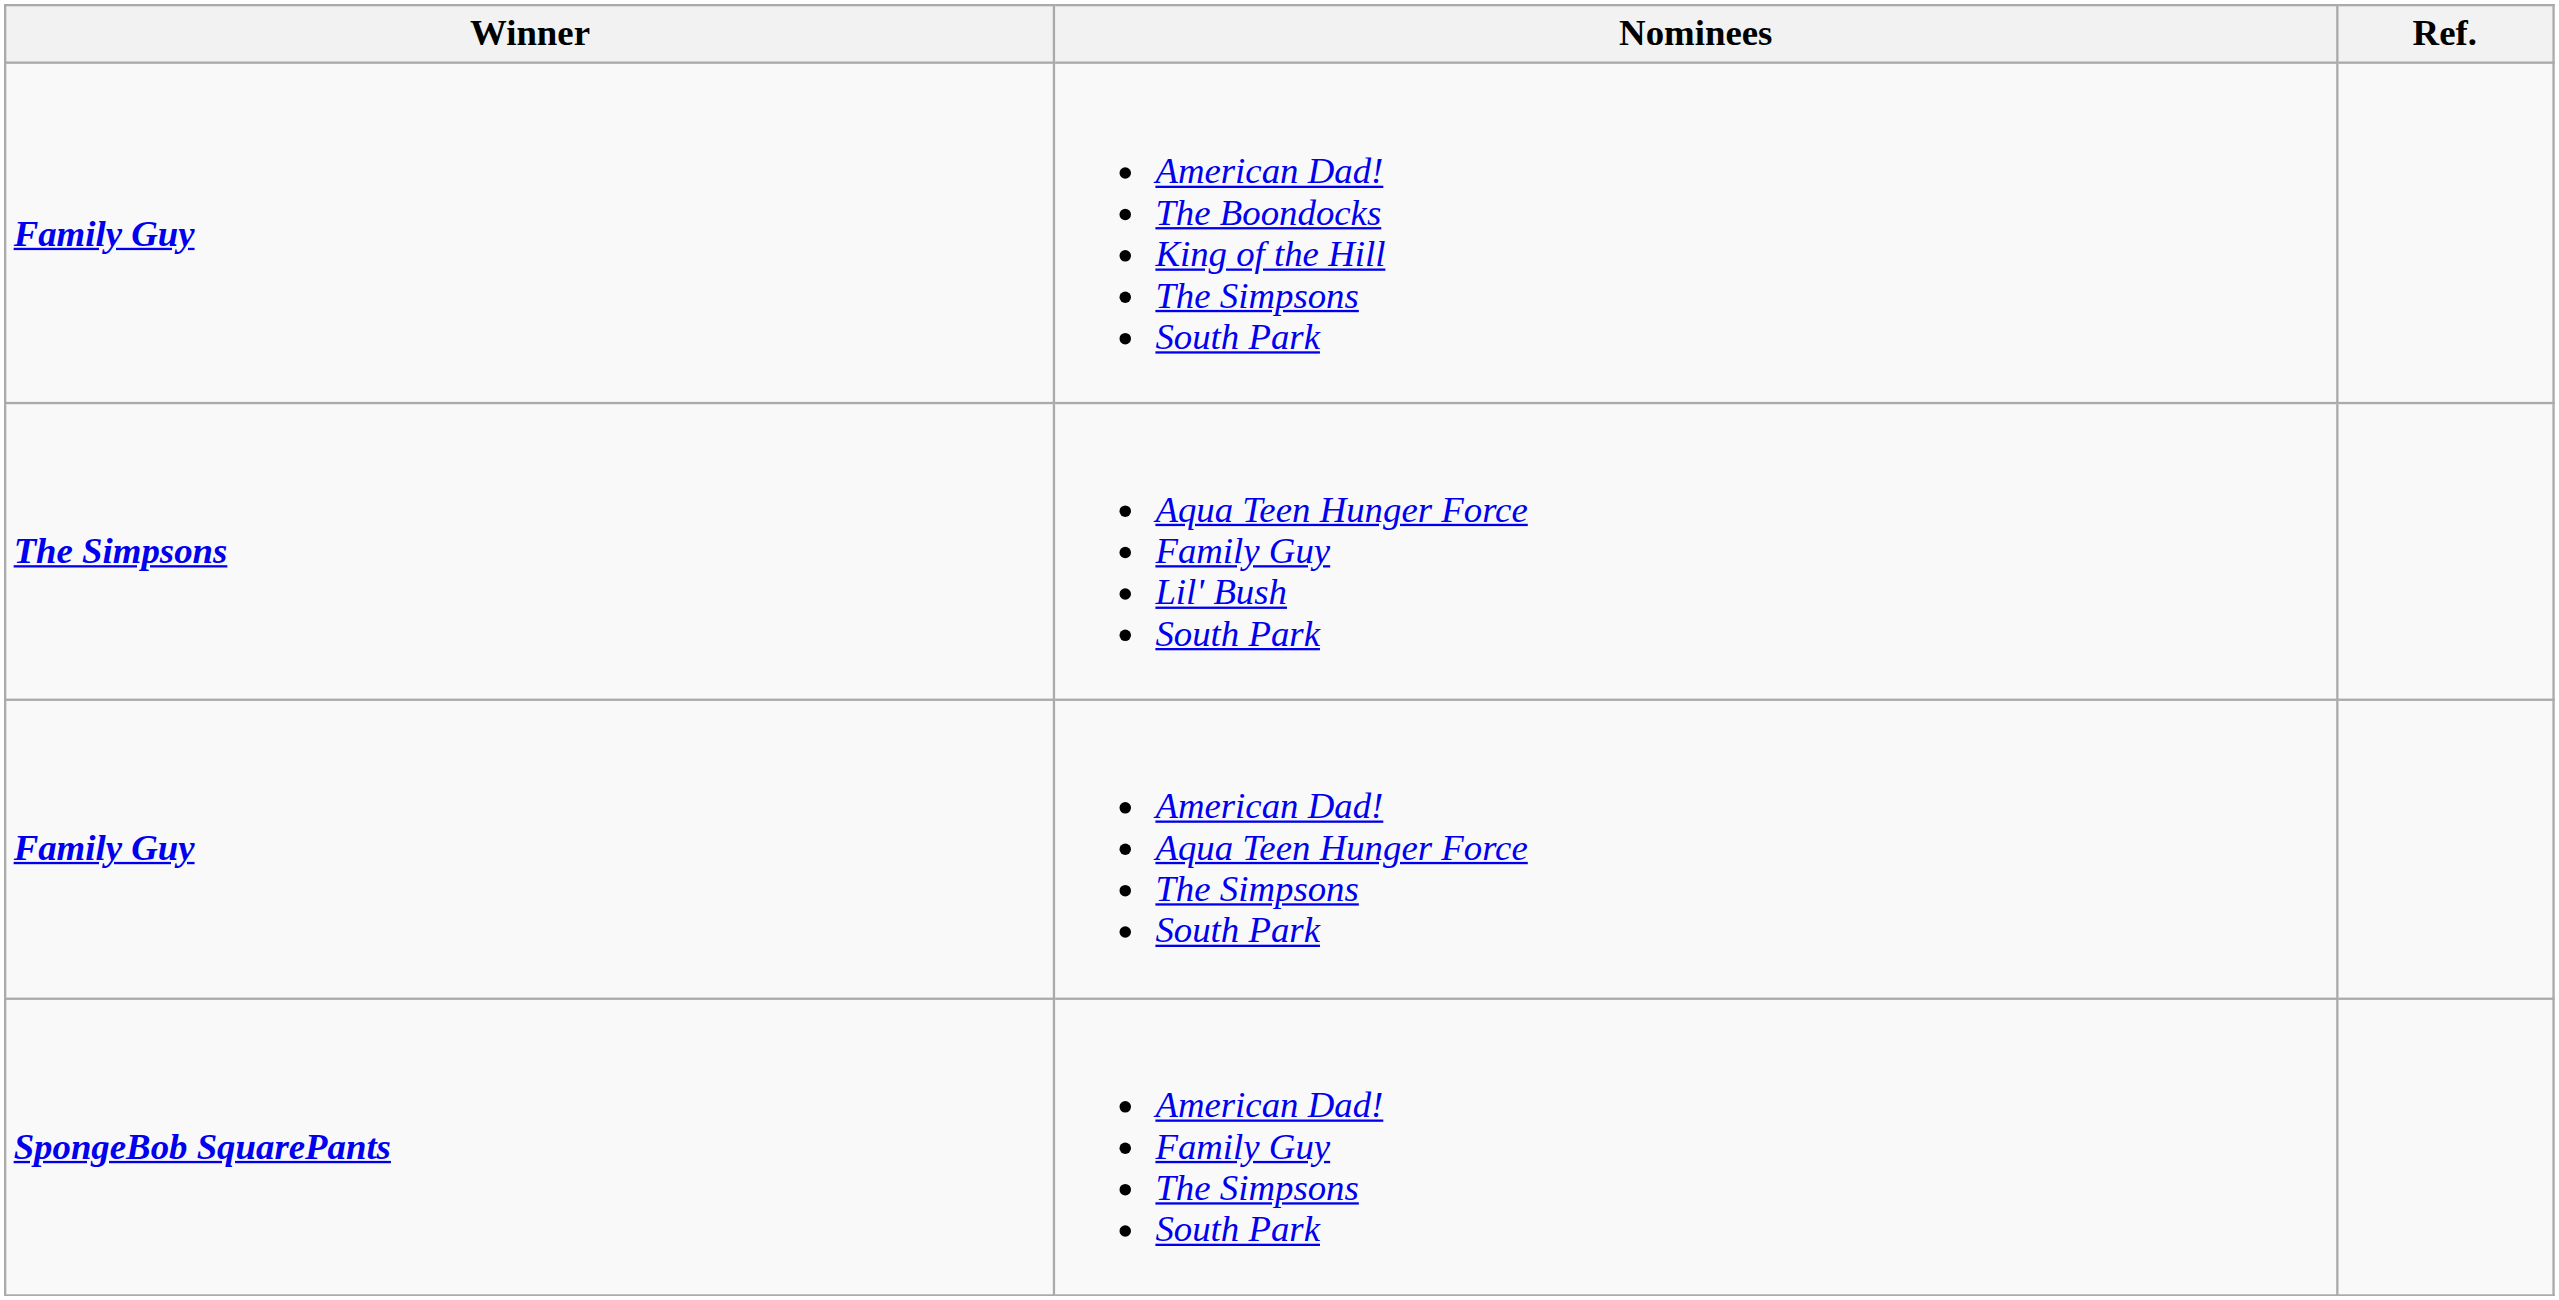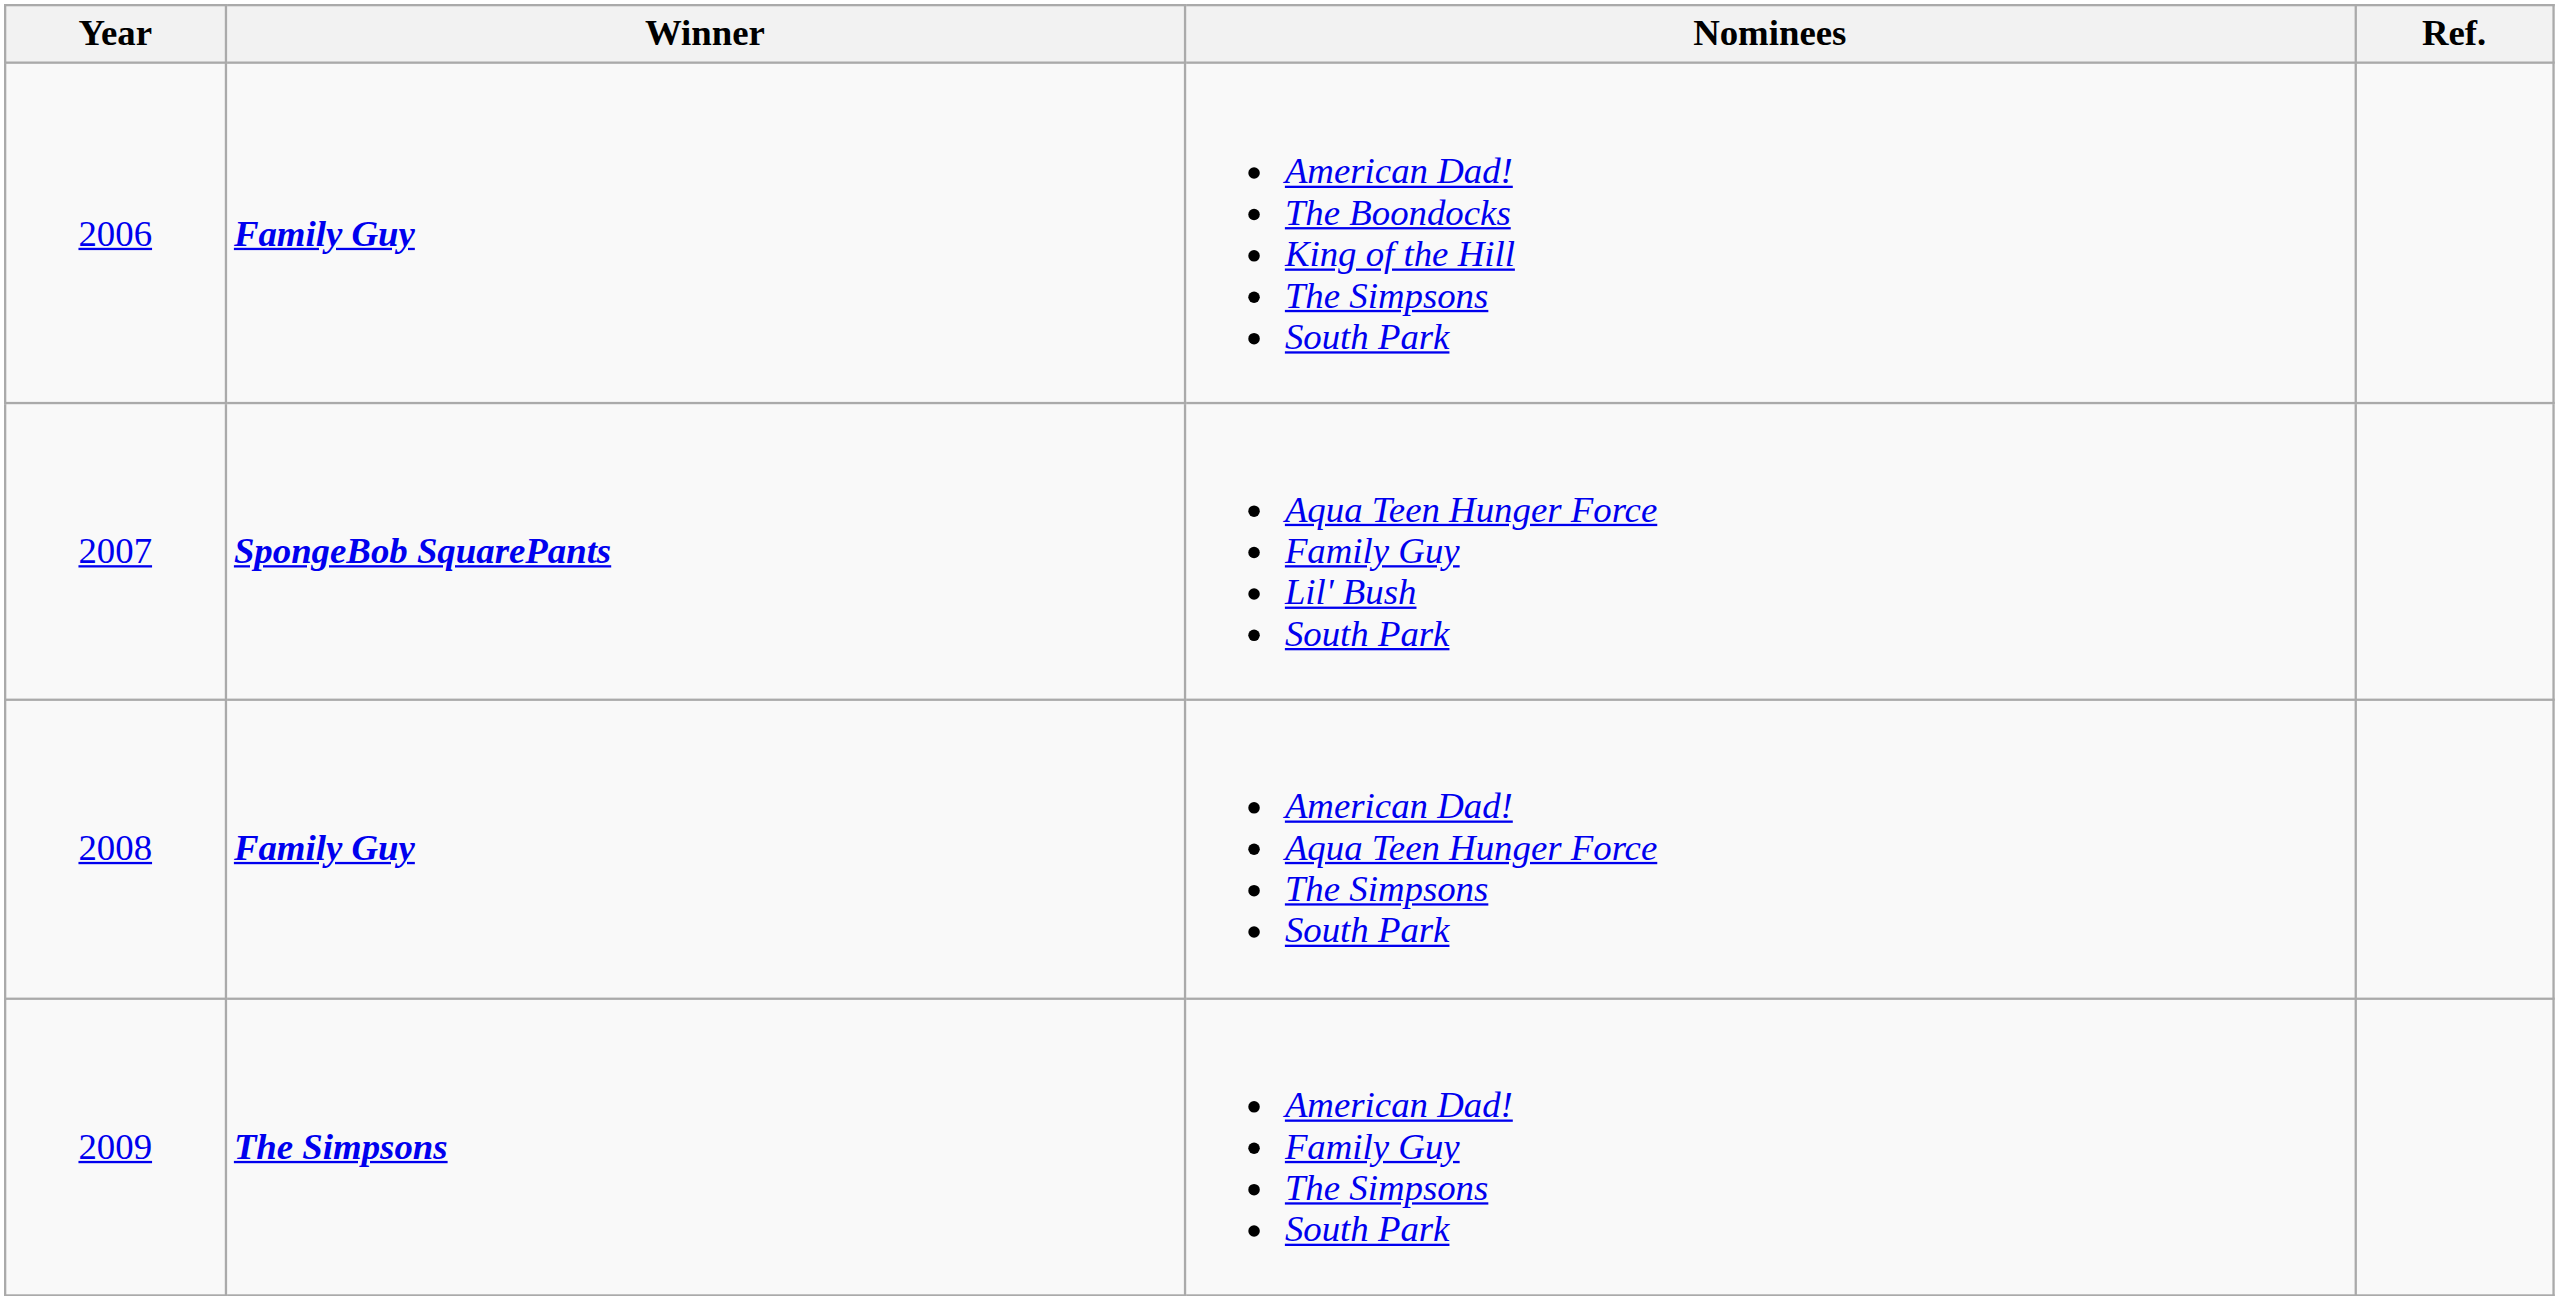 <table Class="wikitable" width=70%>
 <tr>
+<th>Year</th>
 <th>Winner</th>
 <th>Nominees</th>
 <th>Ref.</th>
 </tr>
 <tr>
+<td align="center"><a href='#'>2006</a></td>
 <td><strong><em><a href='#'>Family Guy</a></em></strong></td>
 <td><br><ul><li><em><a href='#'>American Dad!</a></em></li><li><em><a href='#'>The Boondocks</a></em></li><li><em><a href='#'>King of the Hill</a></em></li><li><em><a href='#'>The Simpsons</a></em></li><li><em><a href='#'>South Park</a></em></li></ul></td>
 <td align="center"></td>
 </tr>
 <tr>
-<td><strong><em><a href='#'>The Simpsons</a></em></strong></td>
+<td align="center"><a href='#'>2007</a></td>
+<td><strong><em><a href='#'>SpongeBob SquarePants</a></em></strong></td>
 <td><br><ul><li><em><a href='#'>Aqua Teen Hunger Force</a></em></li><li><em><a href='#'>Family Guy</a></em></li><li><em><a href='#'>Lil' Bush</a></em></li><li><em><a href='#'>South Park</a></em></li></ul></td>
 <td align="center"></td>
 </tr>
 <tr>
+<td align="center"><a href='#'>2008</a></td>
 <td><strong><em><a href='#'>Family Guy</a></em></strong></td>
 <td><br><ul><li><em><a href='#'>American Dad!</a></em></li><li><em><a href='#'>Aqua Teen Hunger Force</a></em></li><li><em><a href='#'>The Simpsons</a></em></li><li><em><a href='#'>South Park</a></em></li></ul></td>
 <td align="center"></td>
 </tr>
 <tr>
-<td><strong><em><a href='#'>SpongeBob SquarePants</a></em></strong></td>
+<td align="center"><a href='#'>2009</a></td>
+<td><strong><em><a href='#'>The Simpsons</a></em></strong></td>
 <td><br><ul><li><em><a href='#'>American Dad!</a></em></li><li><em><a href='#'>Family Guy</a></em></li><li><em><a href='#'>The Simpsons</a></em></li><li><em><a href='#'>South Park</a></em></li></ul></td>
 <td align="center"></td>
 </tr>
 </table>
